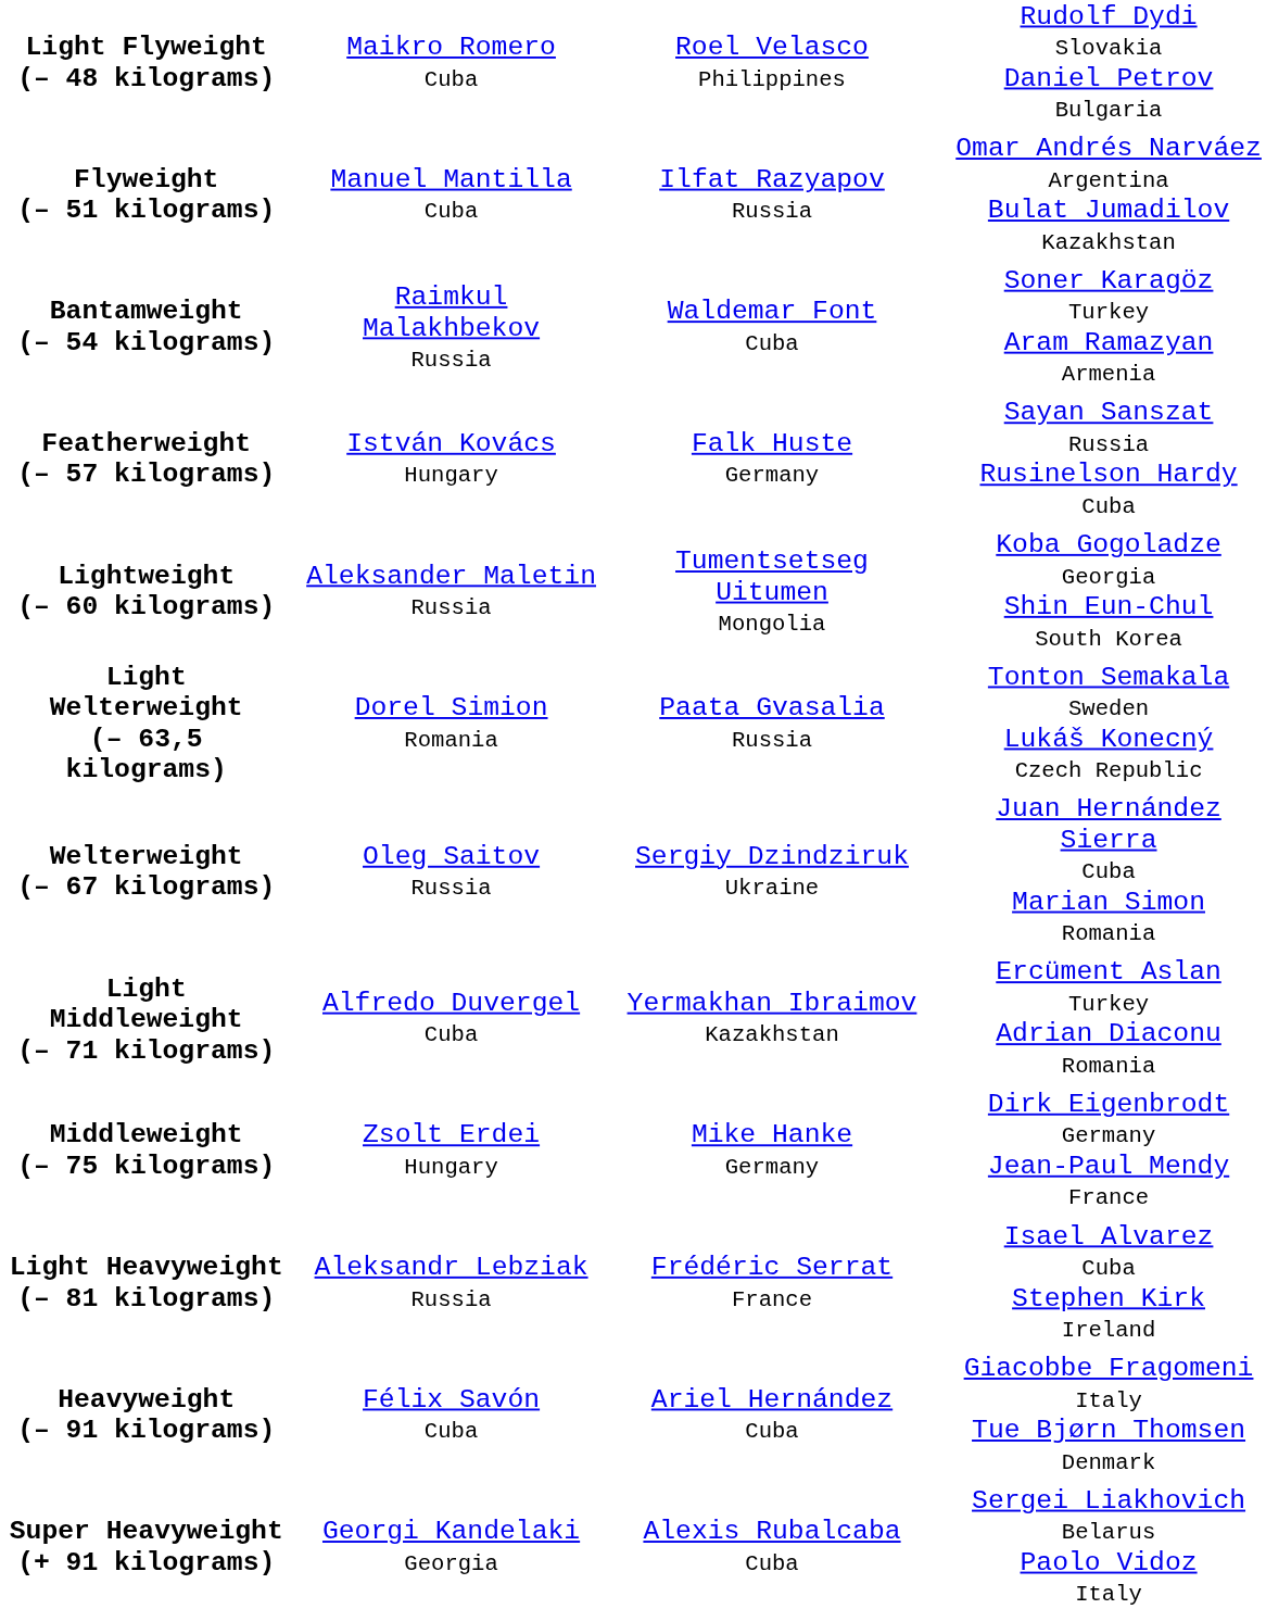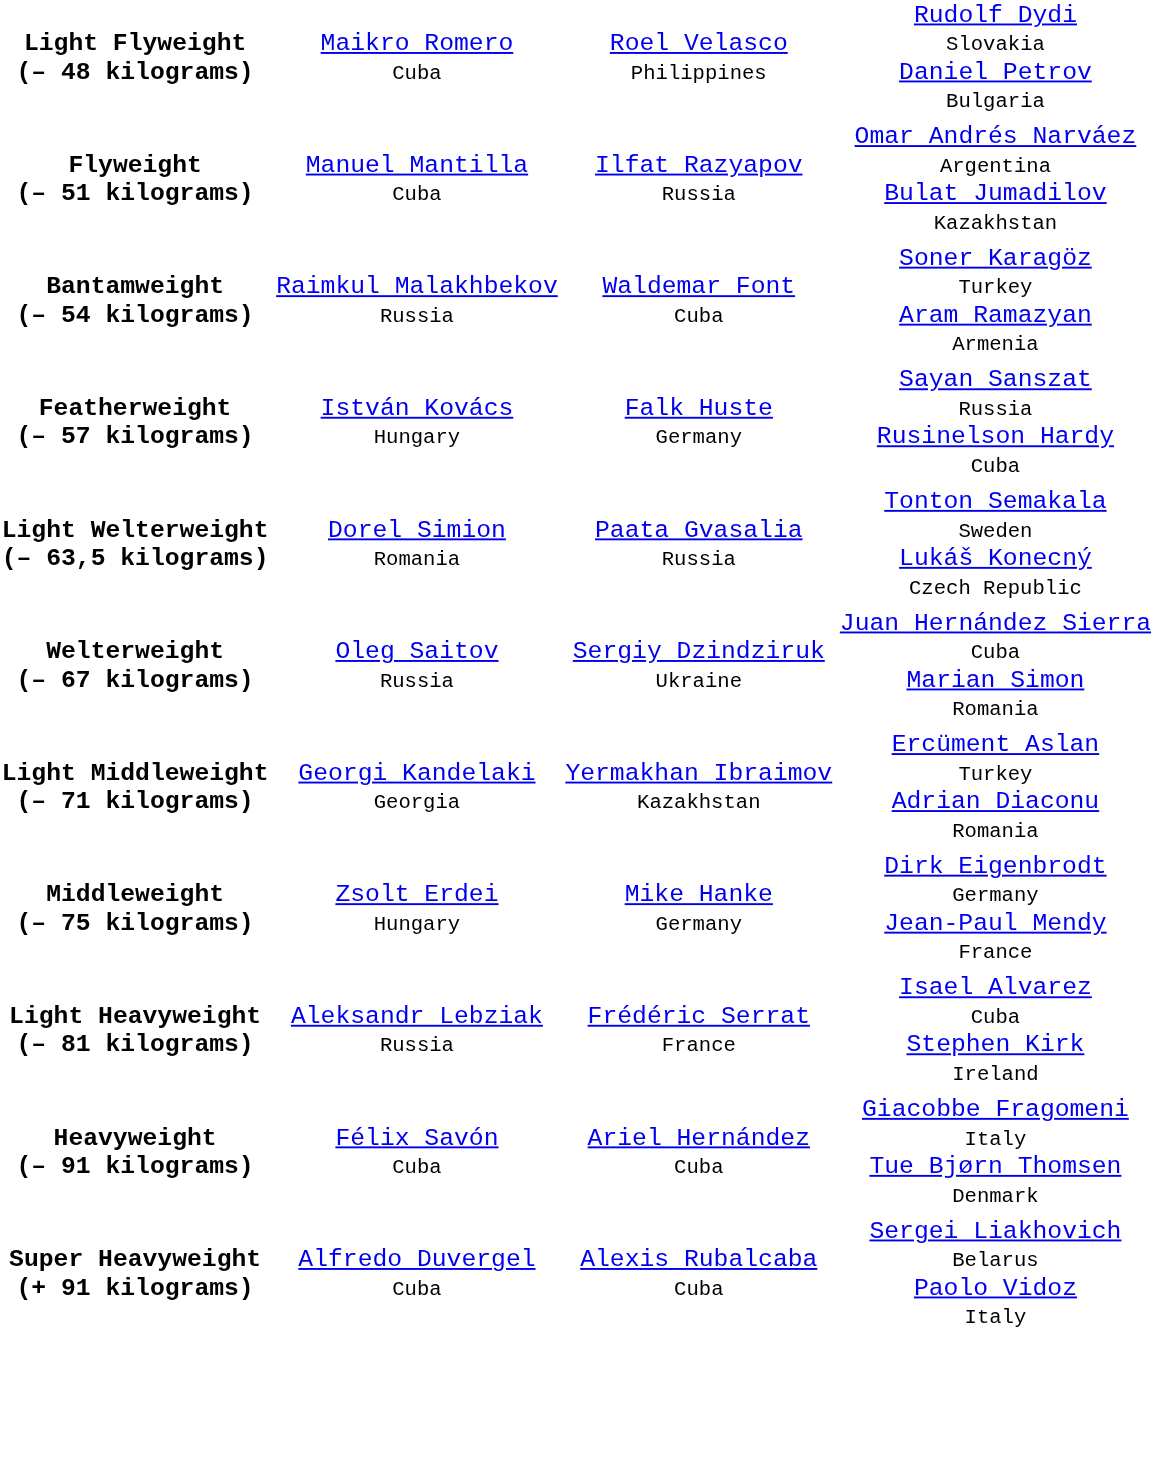 <table>
 <tr align="center">
 <td><strong>Light Flyweight<br>(– 48 kilograms)</strong></td>
 <td> <a href='#'>Maikro Romero</a><br><small>Cuba</small></td>
 <td> <a href='#'>Roel Velasco</a><br><small>Philippines</small></td>
 <td> <a href='#'>Rudolf Dydi</a><br><small>Slovakia</small><br> <a href='#'>Daniel Petrov</a><br><small>Bulgaria</small></td>
 </tr>
 <tr align="center">
 <td><strong>Flyweight<br>(– 51 kilograms)</strong></td>
 <td> <a href='#'>Manuel Mantilla</a><br><small>Cuba</small></td>
 <td> <a href='#'>Ilfat Razyapov</a><br><small>Russia</small></td>
 <td> <a href='#'>Omar Andrés Narváez</a><br><small>Argentina</small><br> <a href='#'>Bulat Jumadilov</a><br><small>Kazakhstan</small></td>
 </tr>
 <tr align="center">
 <td><strong>Bantamweight<br>(– 54 kilograms)</strong></td>
 <td> <a href='#'>Raimkul Malakhbekov</a><br><small>Russia</small></td>
 <td> <a href='#'>Waldemar Font</a><br><small>Cuba</small></td>
 <td> <a href='#'>Soner Karagöz</a><br><small>Turkey</small><br> <a href='#'>Aram Ramazyan</a><br><small>Armenia</small></td>
 </tr>
 <tr align="center">
 <td><strong>Featherweight<br>(– 57 kilograms)</strong></td>
 <td> <a href='#'>István Kovács</a><br><small>Hungary</small></td>
 <td> <a href='#'>Falk Huste</a><br><small>Germany</small></td>
 <td> <a href='#'>Sayan Sanszat</a><br><small>Russia</small><br> <a href='#'>Rusinelson Hardy</a><br><small>Cuba</small></td>
 </tr>
 <tr align="center">
-<td><strong>Lightweight<br>(– 60 kilograms)</strong></td>
-<td> <a href='#'>Aleksander Maletin</a><br><small>Russia</small></td>
-<td> <a href='#'>Tumentsetseg Uitumen</a><br><small>Mongolia</small></td>
-<td> <a href='#'>Koba Gogoladze</a><br><small>Georgia</small><br> <a href='#'>Shin Eun-Chul</a><br><small>South Korea</small></td>
-</tr>
-<tr align="center">
 <td><strong>Light Welterweight<br>(– 63,5 kilograms)</strong></td>
 <td> <a href='#'>Dorel Simion</a><br><small>Romania</small></td>
 <td> <a href='#'>Paata Gvasalia</a><br><small>Russia</small></td>
 <td> <a href='#'>Tonton Semakala</a><br><small>Sweden</small><br> <a href='#'>Lukáš Konecný</a><br><small>Czech Republic</small></td>
 </tr>
 <tr align="center">
 <td><strong>Welterweight<br>(– 67 kilograms)</strong></td>
 <td> <a href='#'>Oleg Saitov</a><br><small>Russia</small></td>
 <td> <a href='#'>Sergiy Dzindziruk</a><br><small>Ukraine</small></td>
 <td> <a href='#'>Juan Hernández Sierra</a><br><small>Cuba</small><br> <a href='#'>Marian Simon</a><br><small>Romania</small></td>
 </tr>
 <tr align="center">
 <td><strong>Light Middleweight<br>(– 71 kilograms)</strong></td>
-<td> <a href='#'>Alfredo Duvergel</a><br><small>Cuba</small></td>
+<td> <a href='#'>Georgi Kandelaki</a><br><small>Georgia</small></td>
 <td> <a href='#'>Yermakhan Ibraimov</a><br><small>Kazakhstan</small></td>
 <td> <a href='#'>Ercüment Aslan</a><br><small>Turkey</small><br> <a href='#'>Adrian Diaconu</a><br><small>Romania</small></td>
 </tr>
 <tr align="center">
 <td><strong>Middleweight<br>(– 75 kilograms)</strong></td>
 <td> <a href='#'>Zsolt Erdei</a><br><small>Hungary</small></td>
 <td> <a href='#'>Mike Hanke</a><br><small>Germany</small></td>
 <td> <a href='#'>Dirk Eigenbrodt</a><br><small>Germany</small><br> <a href='#'>Jean-Paul Mendy</a><br><small>France</small></td>
 </tr>
 <tr align="center">
 <td><strong>Light Heavyweight<br>(– 81 kilograms)</strong></td>
 <td> <a href='#'>Aleksandr Lebziak</a><br><small>Russia</small></td>
 <td> <a href='#'>Frédéric Serrat</a><br><small>France</small></td>
 <td> <a href='#'>Isael Alvarez</a><br><small>Cuba</small><br> <a href='#'>Stephen Kirk</a><br><small>Ireland</small></td>
 </tr>
 <tr align="center">
 <td><strong>Heavyweight<br>(– 91 kilograms)</strong></td>
 <td> <a href='#'>Félix Savón</a><br><small>Cuba</small></td>
 <td> <a href='#'>Ariel Hernández</a><br><small>Cuba</small></td>
 <td> <a href='#'>Giacobbe Fragomeni</a><br><small>Italy</small><br> <a href='#'>Tue Bjørn Thomsen</a><br><small>Denmark</small></td>
 </tr>
 <tr align="center">
 <td><strong>Super Heavyweight<br>(+ 91 kilograms)</strong></td>
-<td> <a href='#'>Georgi Kandelaki</a><br><small>Georgia</small></td>
+<td> <a href='#'>Alfredo Duvergel</a><br><small>Cuba</small></td>
 <td> <a href='#'>Alexis Rubalcaba</a><br><small>Cuba</small></td>
 <td> <a href='#'>Sergei Liakhovich</a><br><small>Belarus</small><br> <a href='#'>Paolo Vidoz</a><br><small>Italy</small></td>
 </tr>
 </table>
